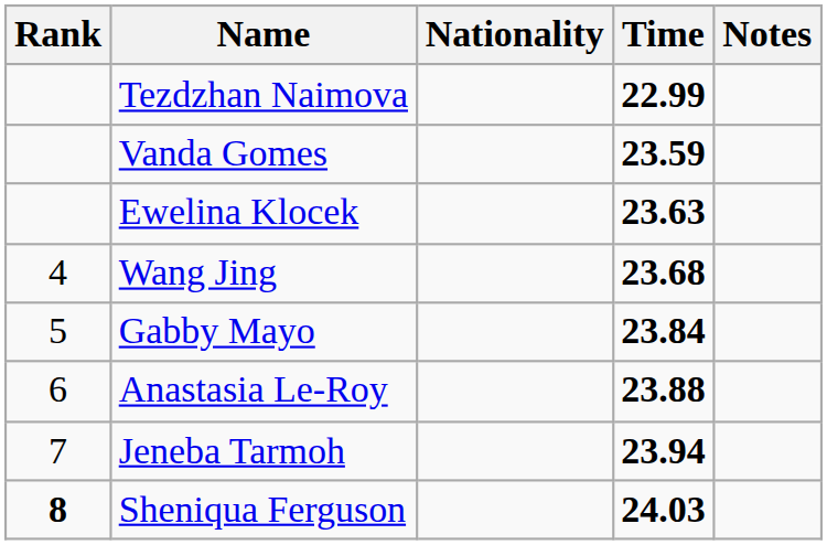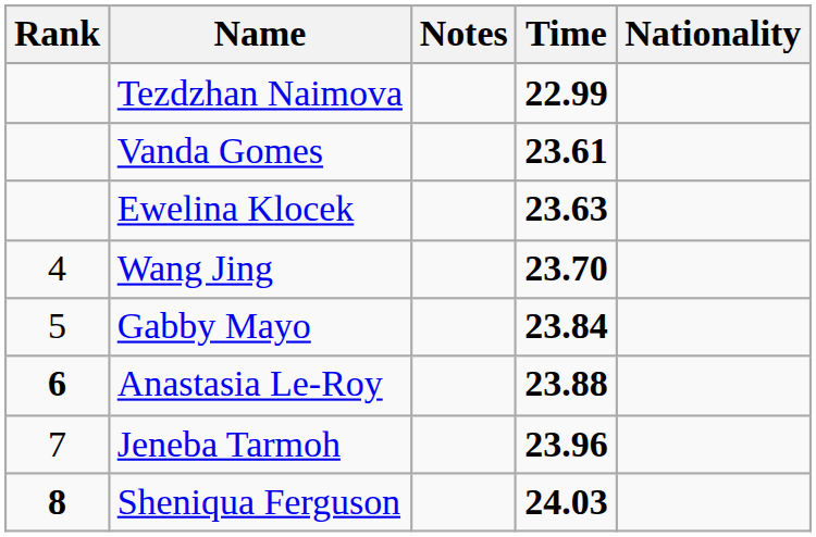 <table class="wikitable sortable" style="text-align:center">
 <tr>
 <th>Rank</th>
 <th>Name</th>
+<th>Notes</th>
+<th>Time</th>
 <th>Nationality</th>
-<th>Time</th>
-<th>Notes</th>
 </tr>
 <tr>
 <td></td>
 <td align=left><a href='#'>Tezdzhan Naimova</a></td>
+<td></td>
+<td><strong>22.99</strong></td>
 <td align=left></td>
-<td><strong>22.99</strong></td>
-<td></td>
 </tr>
 <tr>
 <td></td>
 <td align=left><a href='#'>Vanda Gomes</a></td>
+<td></td>
+<td><strong>23.61</strong></td>
 <td align=left></td>
-<td><strong>23.59</strong></td>
-<td></td>
 </tr>
 <tr>
 <td></td>
 <td align=left><a href='#'>Ewelina Klocek</a></td>
+<td></td>
+<td><strong>23.63</strong></td>
 <td align=left></td>
-<td><strong>23.63</strong></td>
-<td></td>
 </tr>
 <tr>
 <td>4</td>
 <td align=left><a href='#'>Wang Jing</a></td>
+<td></td>
+<td><strong>23.70</strong></td>
 <td align=left></td>
-<td><strong>23.68</strong></td>
-<td></td>
 </tr>
 <tr>
 <td>5</td>
 <td align=left><a href='#'>Gabby Mayo</a></td>
+<td></td>
+<td><strong>23.84</strong></td>
 <td align=left></td>
-<td><strong>23.84</strong></td>
-<td></td>
 </tr>
 <tr>
-<td>6</td>
+<td><strong>6</strong></td>
 <td align=left><a href='#'>Anastasia Le-Roy</a></td>
+<td></td>
+<td><strong>23.88</strong></td>
 <td align=left></td>
-<td><strong>23.88</strong></td>
-<td></td>
 </tr>
 <tr>
 <td>7</td>
 <td align=left><a href='#'>Jeneba Tarmoh</a></td>
+<td></td>
+<td><strong>23.96</strong></td>
 <td align=left></td>
-<td><strong>23.94</strong></td>
-<td></td>
 </tr>
 <tr>
 <td><strong>8</strong></td>
 <td align=left><a href='#'>Sheniqua Ferguson</a></td>
+<td></td>
+<td><strong>24.03</strong></td>
 <td align=left></td>
-<td><strong>24.03</strong></td>
-<td></td>
 </tr>
 </table>
